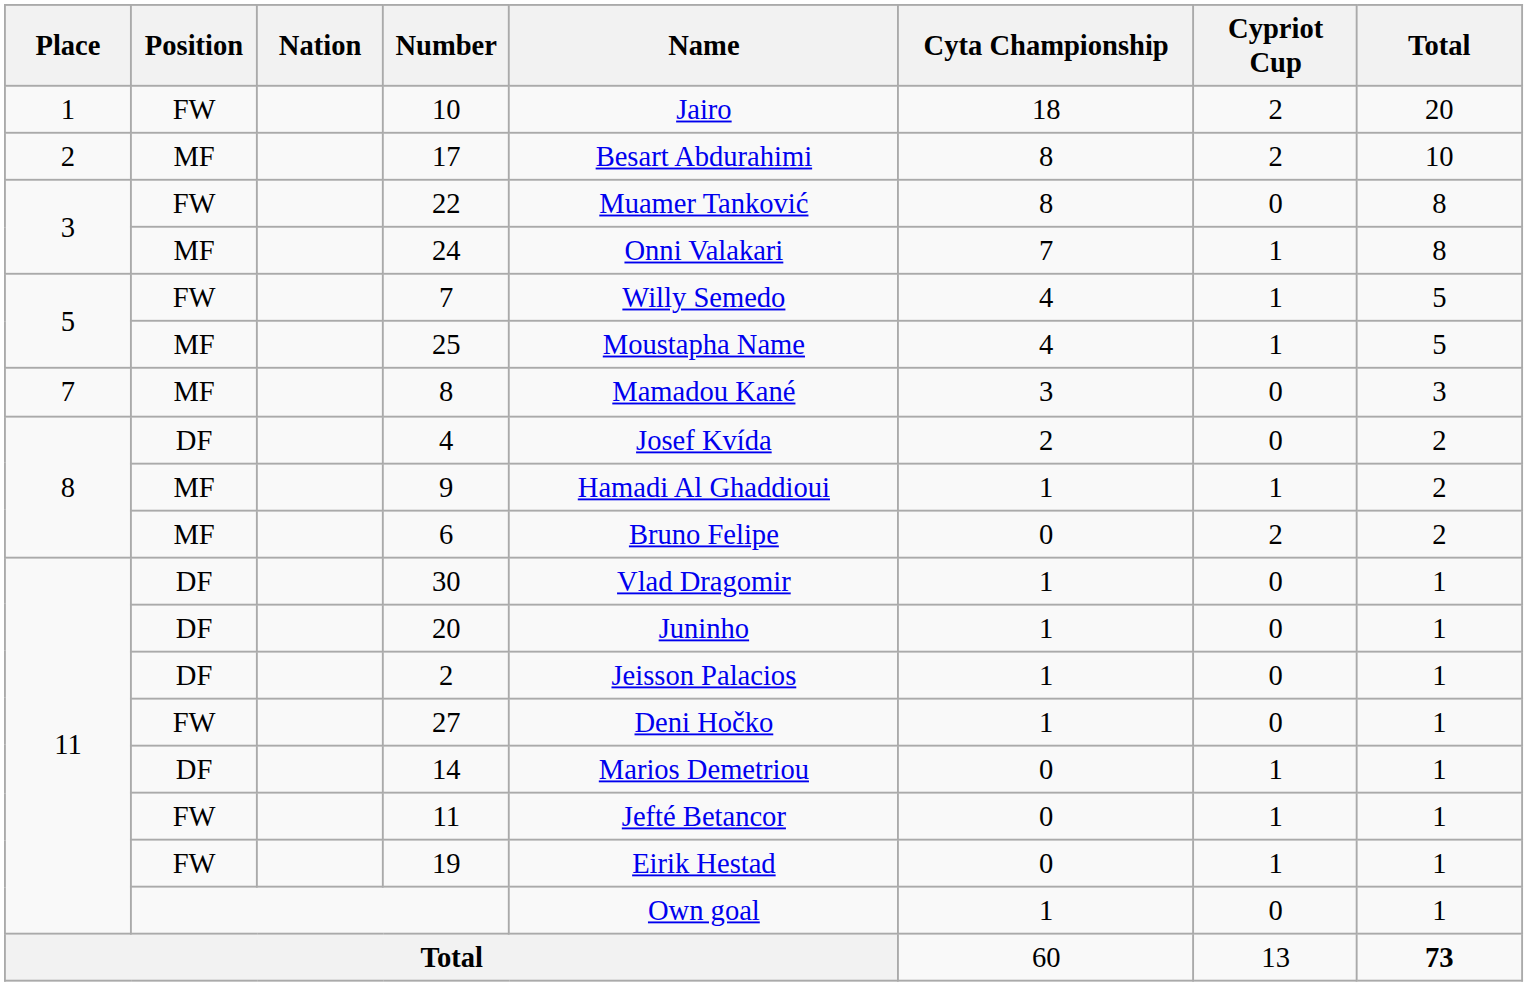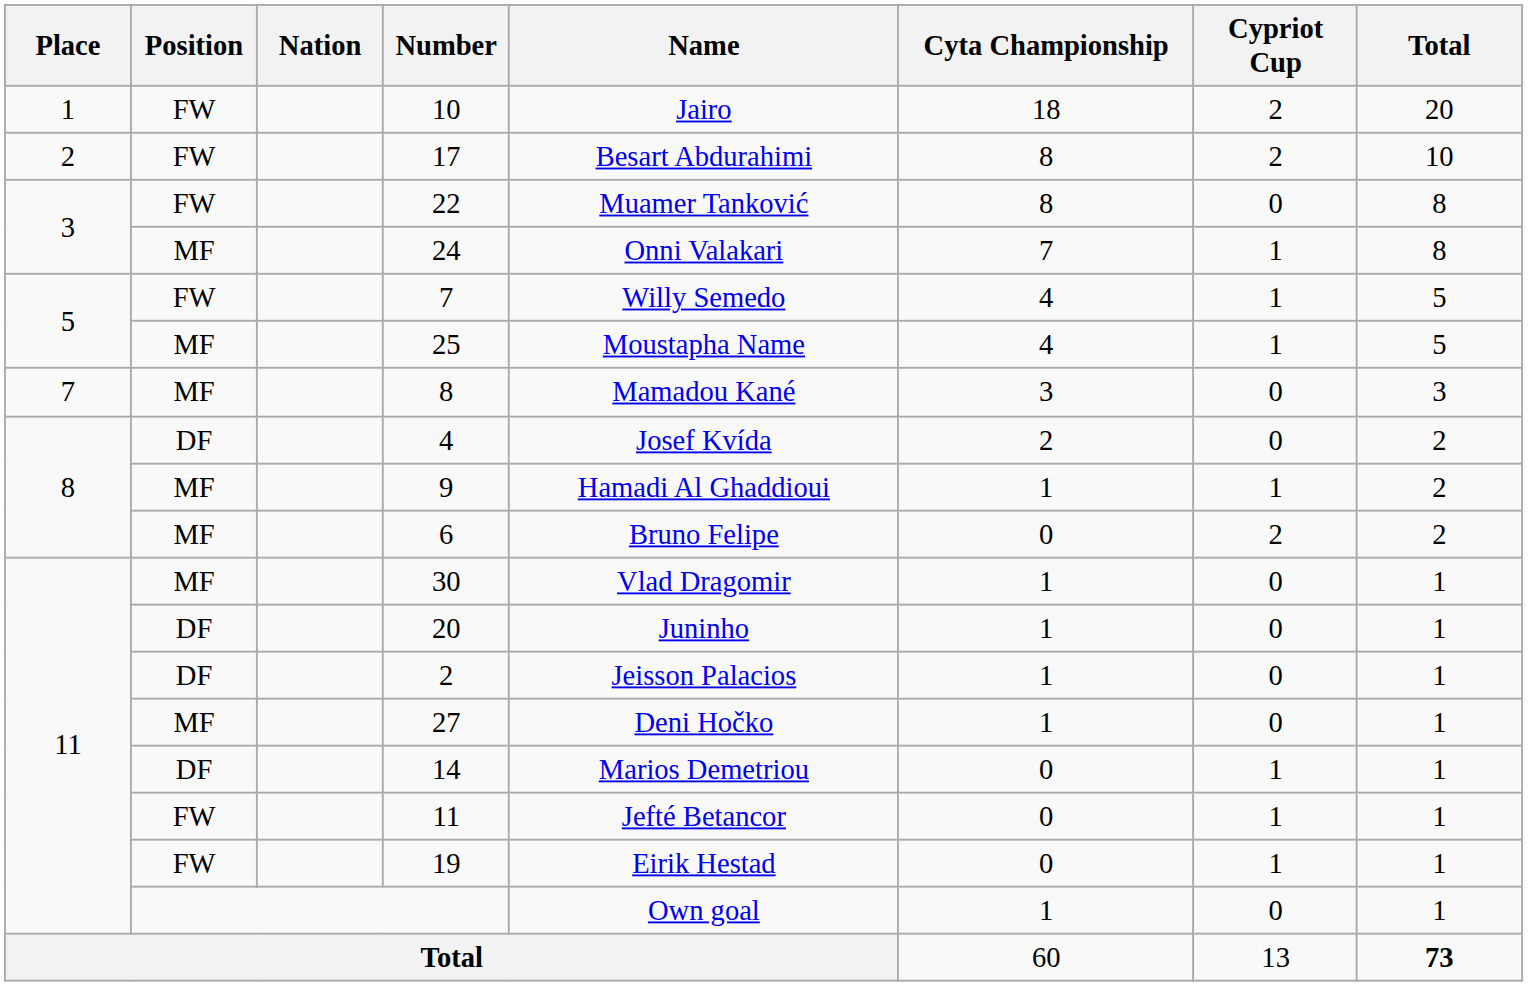 <table class="wikitable" style="font-size: 95%; text-align: center;">
 <tr>
 <th width=60>Place</th>
 <th width=60>Position</th>
 <th width=60>Nation</th>
 <th width=60>Number</th>
 <th width=200>Name</th>
 <th width=150>Cyta Championship</th>
 <th width=80>Cypriot Cup</th>
 <th width=80>Total</th>
 </tr>
 <tr>
 <td>1</td>
 <td>FW</td>
 <td></td>
 <td>10</td>
 <td><a href='#'>Jairo</a></td>
 <td>18</td>
 <td>2</td>
 <td>20</td>
 </tr>
 <tr>
 <td>2</td>
-<td>MF</td>
+<td>FW</td>
 <td></td>
 <td>17</td>
 <td><a href='#'>Besart Abdurahimi</a></td>
 <td>8</td>
 <td>2</td>
 <td>10</td>
 </tr>
 <tr>
 <td rowspan="2">3</td>
 <td>FW</td>
 <td></td>
 <td>22</td>
 <td><a href='#'>Muamer Tanković</a></td>
 <td>8</td>
 <td>0</td>
 <td>8</td>
 </tr>
 <tr>
 <td>MF</td>
 <td></td>
 <td>24</td>
 <td><a href='#'>Onni Valakari</a></td>
 <td>7</td>
 <td>1</td>
 <td>8</td>
 </tr>
 <tr>
 <td rowspan="2">5</td>
 <td>FW</td>
 <td></td>
 <td>7</td>
 <td><a href='#'>Willy Semedo</a></td>
 <td>4</td>
 <td>1</td>
 <td>5</td>
 </tr>
 <tr>
 <td>MF</td>
 <td></td>
 <td>25</td>
 <td><a href='#'>Moustapha Name</a></td>
 <td>4</td>
 <td>1</td>
 <td>5</td>
 </tr>
 <tr>
 <td>7</td>
 <td>MF</td>
 <td></td>
 <td>8</td>
 <td><a href='#'>Mamadou Kané</a></td>
 <td>3</td>
 <td>0</td>
 <td>3</td>
 </tr>
 <tr>
 <td rowspan="3">8</td>
 <td>DF</td>
 <td></td>
 <td>4</td>
 <td><a href='#'>Josef Kvída</a></td>
 <td>2</td>
 <td>0</td>
 <td>2</td>
 </tr>
 <tr>
 <td>MF</td>
 <td></td>
 <td>9</td>
 <td><a href='#'>Hamadi Al Ghaddioui</a></td>
 <td>1</td>
 <td>1</td>
 <td>2</td>
 </tr>
 <tr>
 <td>MF</td>
 <td></td>
 <td>6</td>
 <td><a href='#'>Bruno Felipe</a></td>
 <td>0</td>
 <td>2</td>
 <td>2</td>
 </tr>
 <tr>
 <td rowspan="8">11</td>
-<td>DF</td>
+<td>MF</td>
 <td></td>
 <td>30</td>
 <td><a href='#'>Vlad Dragomir</a></td>
 <td>1</td>
 <td>0</td>
 <td>1</td>
 </tr>
 <tr>
 <td>DF</td>
 <td></td>
 <td>20</td>
 <td><a href='#'>Juninho</a></td>
 <td>1</td>
 <td>0</td>
 <td>1</td>
 </tr>
 <tr>
 <td>DF</td>
 <td></td>
 <td>2</td>
 <td><a href='#'>Jeisson Palacios</a></td>
 <td>1</td>
 <td>0</td>
 <td>1</td>
 </tr>
 <tr>
-<td>FW</td>
+<td>MF</td>
 <td></td>
 <td>27</td>
 <td><a href='#'>Deni Hočko</a></td>
 <td>1</td>
 <td>0</td>
 <td>1</td>
 </tr>
 <tr>
 <td>DF</td>
 <td></td>
 <td>14</td>
 <td><a href='#'>Marios Demetriou</a></td>
 <td>0</td>
 <td>1</td>
 <td>1</td>
 </tr>
 <tr>
 <td>FW</td>
 <td></td>
 <td>11</td>
 <td><a href='#'>Jefté Betancor</a></td>
 <td>0</td>
 <td>1</td>
 <td>1</td>
 </tr>
 <tr>
 <td>FW</td>
 <td></td>
 <td>19</td>
 <td><a href='#'>Eirik Hestad</a></td>
 <td>0</td>
 <td>1</td>
 <td>1</td>
 </tr>
 <tr>
 <td colspan="3"></td>
 <td><a href='#'>Own goal</a></td>
 <td>1</td>
 <td>0</td>
 <td>1</td>
 </tr>
 <tr>
 <th colspan=5>Total</th>
 <td>60</td>
 <td>13</td>
 <td><strong>73</strong></td>
 </tr>
 </table>
